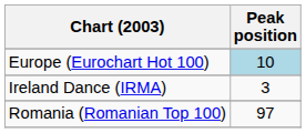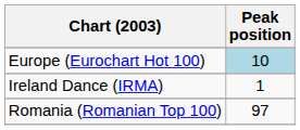 <table class="wikitable sortable">
 <tr>
 <th>Chart (2003)</th>
 <th>Peak<br>position</th>
 </tr>
 <tr>
 </tr>
 <tr>
 </tr>
 <tr>
 </tr>
 <tr>
 </tr>
 <tr>
 <td>Europe (<a href='#'>Eurochart Hot 100</a>)</td>
 <td align="center" style="background: lightblue;">10</td>
 </tr>
 <tr>
 </tr>
 <tr>
 </tr>
 <tr>
 </tr>
 <tr>
 </tr>
 <tr>
 <td>Ireland Dance (<a href='#'>IRMA</a>)</td>
-<td align="center">3</td>
+<td align="center">1</td>
 </tr>
 <tr>
 </tr>
 <tr>
 </tr>
 <tr>
 </tr>
 <tr>
 <td>Romania (<a href='#'>Romanian Top 100</a>)</td>
 <td align="center">97</td>
 </tr>
 <tr>
 </tr>
 <tr>
 </tr>
 <tr>
 </tr>
 <tr>
 </tr>
 <tr>
 </tr>
 <tr>
 </tr>
 </table>
